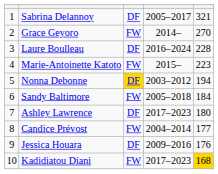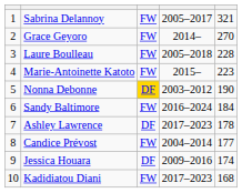 <table class="wikitable plainrowheaders sortable" style="text-align:center">
 <tr>
 <th></th>
 <th></th>
 <th></th>
 <th></th>
 <th></th>
 </tr>
 <tr>
 <td>1</td>
 <td align="left"> <a href='#'>Sabrina Delannoy</a></td>
-<td><a href='#'>DF</a></td>
+<td><a href='#'>FW</a></td>
 <td>2005–2017</td>
 <td>321</td>
 </tr>
 <tr>
 <td>2</td>
 <td align="left"> <a href='#'>Grace Geyoro</a></td>
 <td><a href='#'>FW</a></td>
 <td>2014–</td>
 <td>270</td>
 </tr>
 <tr>
 <td>3</td>
 <td align="left"> <a href='#'>Laure Boulleau</a></td>
-<td><a href='#'>DF</a></td>
-<td>2016–2024</td>
+<td><a href='#'>FW</a></td>
+<td>2005–2018</td>
 <td>228</td>
 </tr>
 <tr>
 <td>4</td>
 <td align="left"> <a href='#'>Marie-Antoinette Katoto</a></td>
 <td><a href='#'>FW</a></td>
 <td>2015–</td>
 <td>223</td>
 </tr>
 <tr>
 <td>5</td>
 <td align="left"> <a href='#'>Nonna Debonne</a></td>
 <td style="background: gold;"><a href='#'>DF</a></td>
 <td>2003–2012</td>
-<td>194</td>
+<td>190</td>
 </tr>
 <tr>
 <td>6</td>
 <td align="left"> <a href='#'>Sandy Baltimore</a></td>
 <td><a href='#'>FW</a></td>
-<td>2005–2018</td>
+<td>2016–2024</td>
 <td>184</td>
 </tr>
 <tr>
 <td>7</td>
 <td align="left"> <a href='#'>Ashley Lawrence</a></td>
 <td><a href='#'>DF</a></td>
 <td>2017–2023</td>
-<td>180</td>
+<td>178</td>
 </tr>
 <tr>
 <td>8</td>
 <td align="left"> <a href='#'>Candice Prévost</a></td>
 <td><a href='#'>FW</a></td>
 <td>2004–2014</td>
 <td>177</td>
 </tr>
 <tr>
 <td>9</td>
 <td align="left"> <a href='#'>Jessica Houara</a></td>
 <td><a href='#'>DF</a></td>
 <td>2009–2016</td>
-<td>176</td>
+<td>174</td>
 </tr>
 <tr>
 <td>10</td>
 <td align="left"> <a href='#'>Kadidiatou Diani</a></td>
 <td><a href='#'>FW</a></td>
 <td>2017–2023</td>
-<td style="background: gold;">168</td>
+<td>168</td>
 </tr>
 </table>
